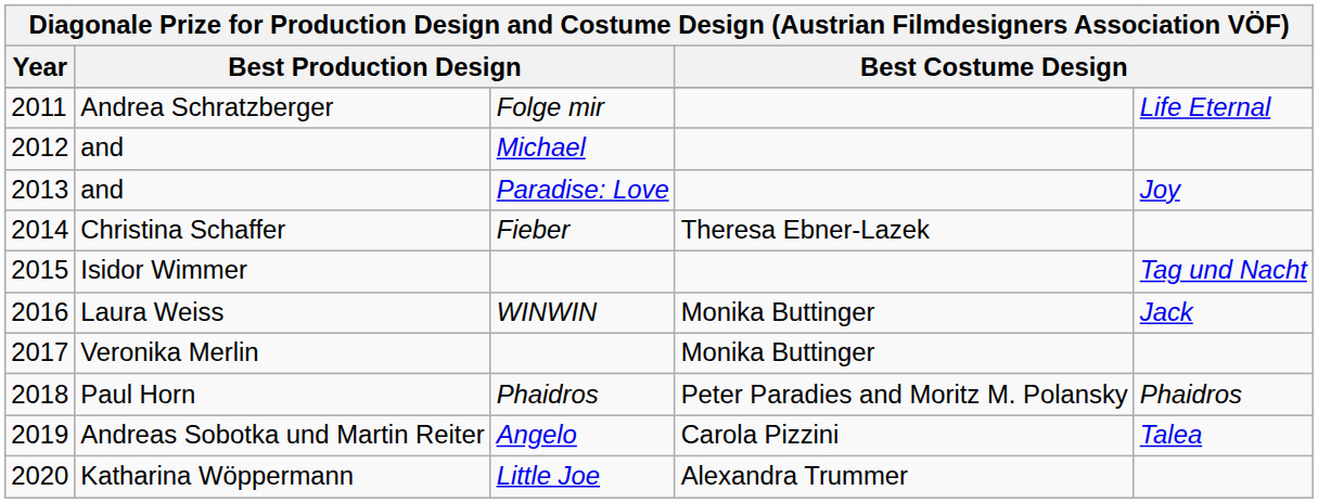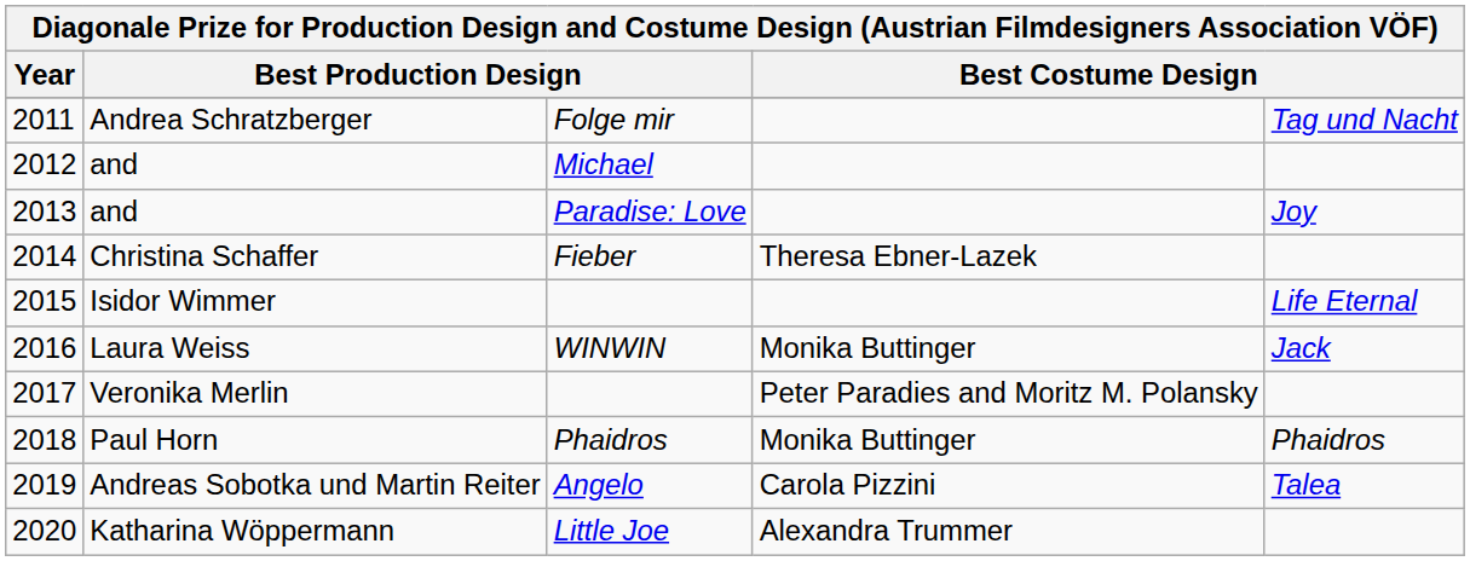 <table class="wikitable">
 <tr>
 <th colspan="5">Diagonale Prize for Production Design and Costume Design (Austrian Filmdesigners Association VÖF)</th>
 </tr>
 <tr class="hintergrundfarbe6" align="center">
 <th>Year</th>
 <th colspan="2" width="300">Best Production Design</th>
 <th colspan="2" width="300">Best Costume Design</th>
 </tr>
 <tr>
 </tr>
 <tr>
 <td>2011</td>
 <td>Andrea Schratzberger</td>
 <td><em>Folge mir</em></td>
 <td></td>
-<td><em><a href='#'>Life Eternal</a></em></td>
+<td><em><a href='#'>Tag und Nacht</a></em></td>
 </tr>
 <tr>
 <td>2012</td>
 <td> and </td>
 <td><em><a href='#'>Michael</a></em></td>
 <td></td>
 <td></td>
 </tr>
 <tr>
 <td>2013</td>
 <td> and </td>
 <td><em><a href='#'>Paradise: Love</a></em></td>
 <td></td>
 <td><em><a href='#'>Joy</a></em></td>
 </tr>
 <tr>
 <td>2014</td>
 <td>Christina Schaffer</td>
 <td><em>Fieber</em></td>
 <td>Theresa Ebner-Lazek</td>
 <td></td>
 </tr>
 <tr>
 <td>2015</td>
 <td>Isidor Wimmer</td>
 <td></td>
 <td></td>
-<td><em><a href='#'>Tag und Nacht</a></em></td>
+<td><em><a href='#'>Life Eternal</a></em></td>
 </tr>
 <tr>
 <td>2016</td>
 <td>Laura Weiss</td>
 <td><em>WINWIN</em></td>
 <td>Monika Buttinger</td>
 <td><em><a href='#'>Jack</a></em></td>
 </tr>
 <tr>
 <td>2017</td>
 <td>Veronika Merlin</td>
 <td></td>
-<td>Monika Buttinger</td>
+<td>Peter Paradies and Moritz M. Polansky</td>
 <td></td>
 </tr>
 <tr>
 <td>2018</td>
 <td>Paul Horn</td>
 <td><em>Phaidros</em></td>
-<td>Peter Paradies and Moritz M. Polansky</td>
+<td>Monika Buttinger</td>
 <td><em>Phaidros</em></td>
 </tr>
 <tr>
 <td>2019</td>
 <td>Andreas Sobotka und Martin Reiter</td>
 <td><em><a href='#'>Angelo</a></em></td>
 <td>Carola Pizzini</td>
 <td><em><a href='#'>Talea</a></em></td>
 </tr>
 <tr>
 <td>2020</td>
 <td>Katharina Wöppermann</td>
 <td><em><a href='#'>Little Joe</a></em></td>
 <td>Alexandra Trummer</td>
 <td></td>
 </tr>
 </table>
